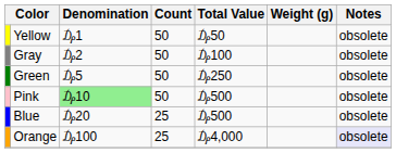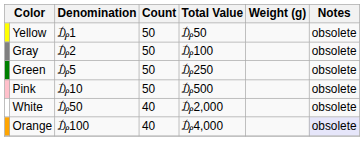 <table class="wikitable">
 <tr>
 <th colspan=2>Color</th>
 <th>Denomination</th>
 <th>Count</th>
 <th>Total Value</th>
 <th>Weight (g)</th>
 <th>Notes</th>
 </tr>
 <tr>
 <td style="background:Yellow"></td>
 <td>Yellow</td>
 <td>₯1</td>
 <td>50</td>
 <td>₯50</td>
 <td></td>
 <td>obsolete</td>
 </tr>
 <tr>
 <td style="background:Gray"></td>
 <td>Gray</td>
 <td>₯2</td>
 <td>50</td>
 <td>₯100</td>
 <td></td>
 <td>obsolete</td>
 </tr>
 <tr>
 <td style="background:Green"></td>
 <td>Green</td>
 <td>₯5</td>
 <td>50</td>
 <td>₯250</td>
 <td></td>
 <td>obsolete</td>
 </tr>
 <tr>
 <td style="background:Pink"></td>
 <td>Pink</td>
-<td style="background: lightgreen;">₯10</td>
+<td>₯10</td>
 <td>50</td>
 <td>₯500</td>
 <td></td>
 <td>obsolete</td>
 </tr>
 <tr>
-<td style="background:Blue"></td>
-<td>Blue</td>
-<td>₯20</td>
-<td>25</td>
-<td>₯500</td>
+<td style="background:White"></td>
+<td>White</td>
+<td>₯50</td>
+<td>40</td>
+<td>₯2,000</td>
 <td></td>
 <td>obsolete</td>
 </tr>
 <tr>
 <td style="background:Orange"></td>
 <td>Orange</td>
 <td>₯100</td>
-<td>25</td>
+<td>40</td>
 <td>₯4,000</td>
 <td></td>
 <td style="background: lavender;">obsolete</td>
 </tr>
 <tr>
 </tr>
 </table>
